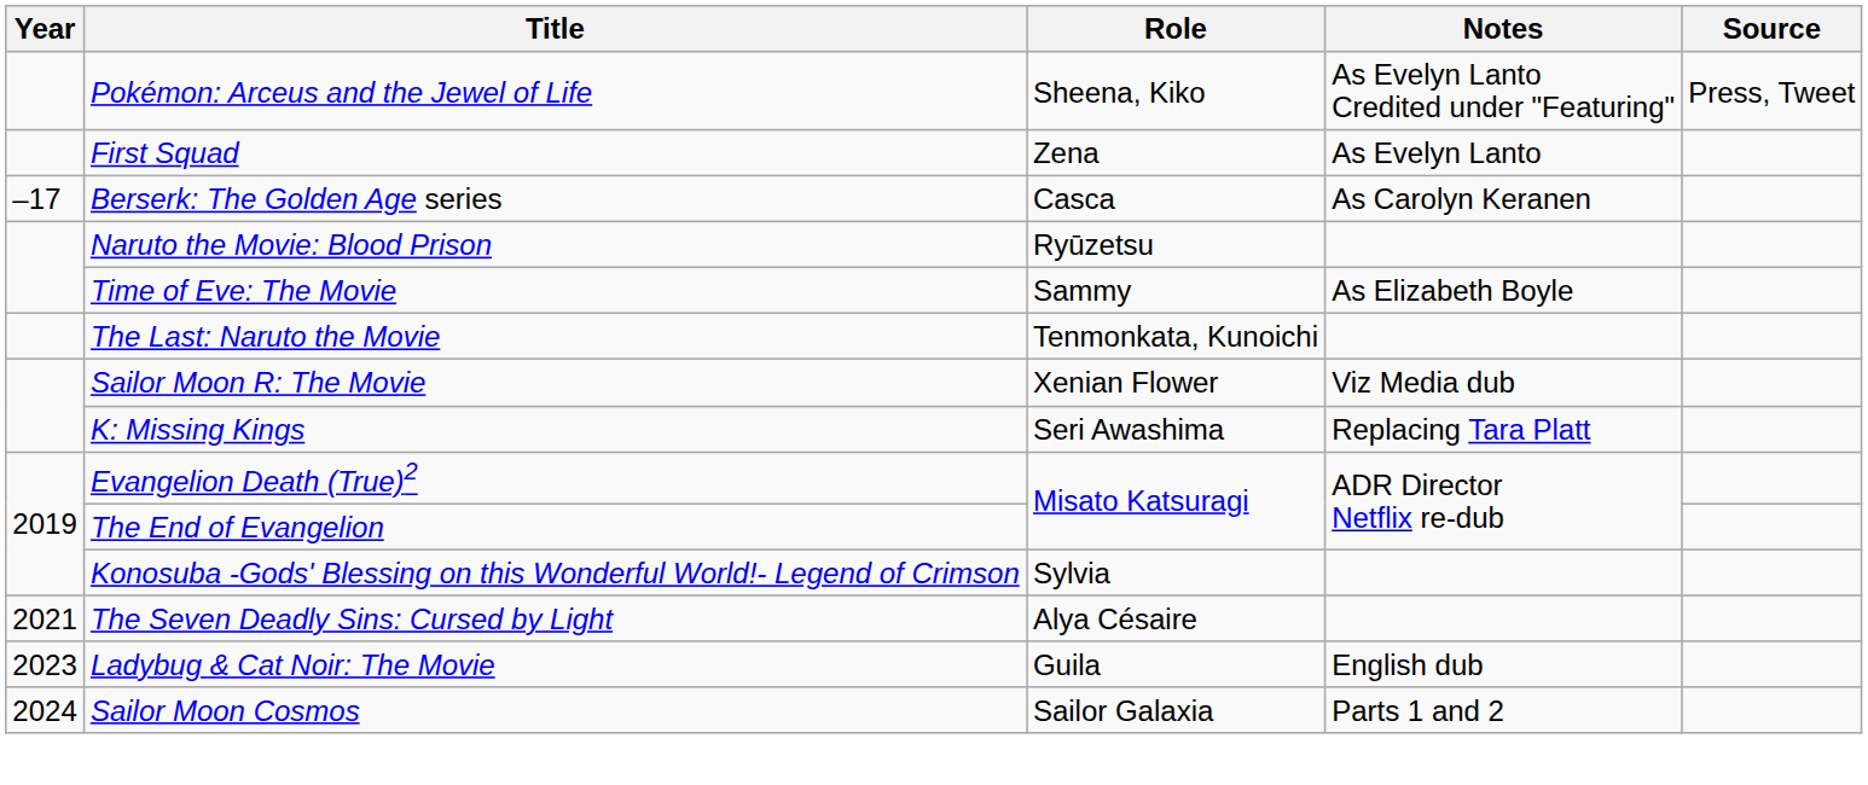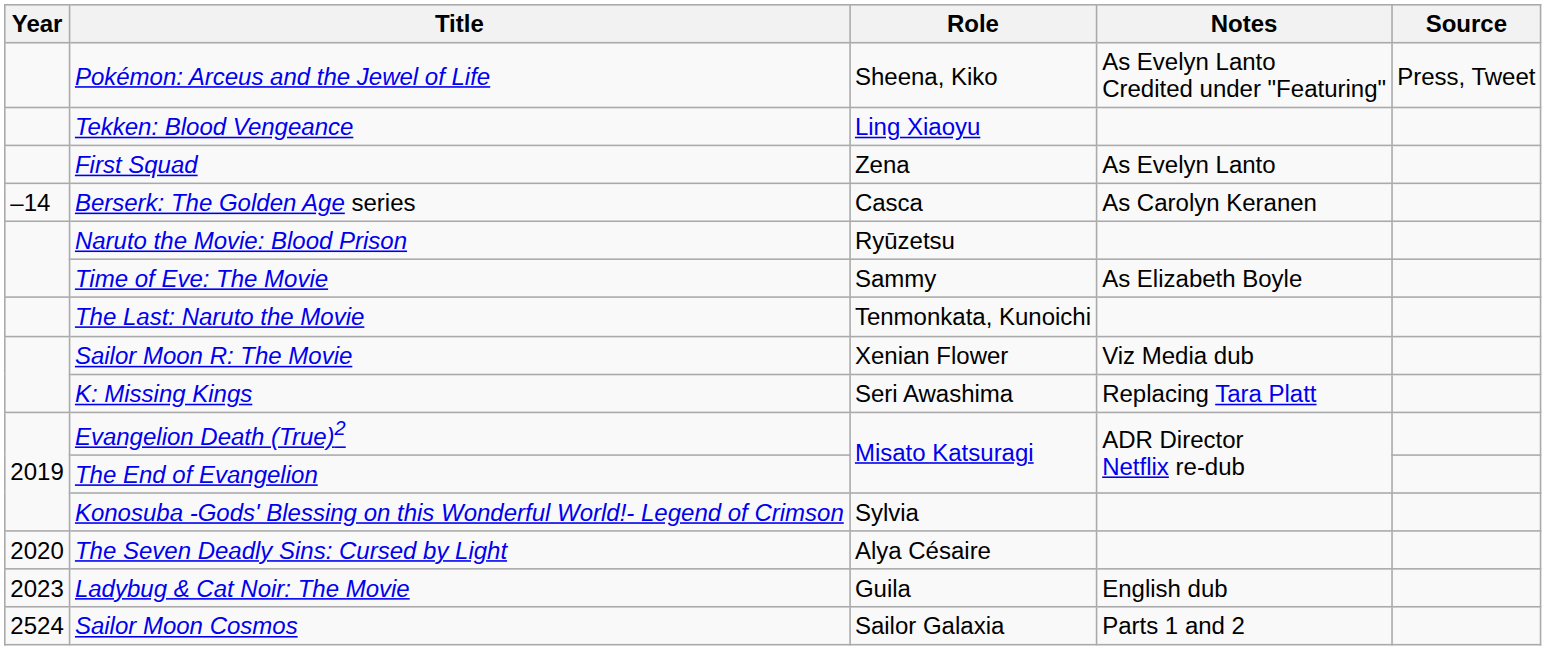 <table class="wikitable sortable plainrowheaders" style="width=95%; font-size: 95%;">
 <tr>
 <th>Year</th>
 <th>Title</th>
 <th>Role</th>
 <th class="unsortable">Notes</th>
 <th class="unsortable">Source</th>
 </tr>
 <tr>
 <td></td>
 <td><em><a href='#'>Pokémon: Arceus and the Jewel of Life</a></em></td>
 <td>Sheena, Kiko</td>
 <td>As Evelyn Lanto<br>Credited under "Featuring"</td>
 <td>Press, Tweet</td>
 </tr>
 <tr>
 <td></td>
+<td><em><a href='#'>Tekken: Blood Vengeance</a></em></td>
+<td><a href='#'>Ling Xiaoyu</a></td>
+<td></td>
+<td></td>
+</tr>
+<tr>
+<td></td>
 <td><em><a href='#'>First Squad</a></em></td>
 <td>Zena</td>
 <td>As Evelyn Lanto</td>
 <td></td>
 </tr>
 <tr>
-<td>–17</td>
+<td>–14</td>
 <td><em><a href='#'>Berserk: The Golden Age</a></em> series</td>
 <td>Casca</td>
 <td>As Carolyn Keranen</td>
 <td></td>
 </tr>
 <tr>
 <td rowspan="2"></td>
 <td><em><a href='#'>Naruto the Movie: Blood Prison</a></em></td>
 <td>Ryūzetsu</td>
 <td></td>
 <td></td>
 </tr>
 <tr>
 <td><em><a href='#'>Time of Eve: The Movie</a></em></td>
 <td>Sammy</td>
 <td>As Elizabeth Boyle</td>
 <td></td>
 </tr>
 <tr>
 <td></td>
 <td><em><a href='#'>The Last: Naruto the Movie</a></em></td>
 <td>Tenmonkata, Kunoichi</td>
 <td></td>
 <td></td>
 </tr>
 <tr>
 <td rowspan="2"></td>
 <td><em><a href='#'>Sailor Moon R: The Movie</a></em></td>
 <td>Xenian Flower</td>
 <td>Viz Media dub</td>
 <td></td>
 </tr>
 <tr>
 <td><em><a href='#'>K: Missing Kings</a></em></td>
 <td>Seri Awashima</td>
 <td>Replacing <a href='#'>Tara Platt</a></td>
 <td></td>
 </tr>
 <tr>
 <td rowspan="3">2019</td>
 <td><em><a href='#'>Evangelion Death (True)<sup>2</sup></a></em></td>
 <td rowspan="2"><a href='#'>Misato Katsuragi</a></td>
 <td rowspan="2">ADR Director<br><a href='#'>Netflix</a> re-dub</td>
 <td></td>
 </tr>
 <tr>
 <td><em><a href='#'>The End of Evangelion</a></em></td>
 <td></td>
 </tr>
 <tr>
 <td><em><a href='#'>Konosuba -Gods' Blessing on this Wonderful World!- Legend of Crimson</a></em></td>
 <td>Sylvia</td>
 <td></td>
 <td></td>
 </tr>
 <tr>
-<td>2021</td>
+<td>2020</td>
 <td><em><a href='#'>The Seven Deadly Sins: Cursed by Light</a></em></td>
 <td>Alya Césaire</td>
 <td></td>
 <td></td>
 </tr>
 <tr>
 <td>2023</td>
 <td><em><a href='#'>Ladybug & Cat Noir: The Movie</a></em></td>
 <td>Guila</td>
 <td>English dub</td>
 <td></td>
 </tr>
 <tr>
-<td>2024</td>
+<td>2524</td>
 <td><em><a href='#'>Sailor Moon Cosmos</a></em></td>
 <td>Sailor Galaxia</td>
 <td>Parts 1 and 2</td>
 <td></td>
 </tr>
 </table>
